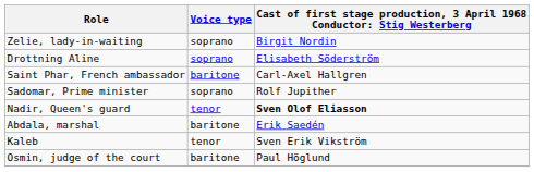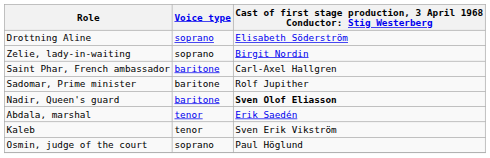 <table class="wikitable">
 <tr>
 <th>Role</th>
 <th><a href='#'>Voice type</a></th>
 <th>Cast of first stage production, 3 April 1968<br>Conductor: <a href='#'>Stig Westerberg</a></th>
 </tr>
 <tr>
+<td>Drottning Aline</td>
+<td><a href='#'>soprano</a></td>
+<td><a href='#'>Elisabeth Söderström</a></td>
+</tr>
+<tr>
 <td>Zelie, lady-in-waiting</td>
 <td>soprano</td>
 <td><a href='#'>Birgit Nordin</a></td>
-</tr>
-<tr>
-<td>Drottning Aline</td>
-<td><a href='#'>soprano</a></td>
-<td><a href='#'>Elisabeth Söderström</a></td>
 </tr>
 <tr>
 <td>Saint Phar, French ambassador</td>
 <td><a href='#'>baritone</a></td>
 <td>Carl-Axel Hallgren</td>
 </tr>
 <tr>
 <td>Sadomar, Prime minister</td>
-<td>soprano</td>
+<td>baritone</td>
 <td>Rolf Jupither</td>
 </tr>
 <tr>
 <td>Nadir, Queen's guard</td>
-<td><a href='#'>tenor</a></td>
+<td><a href='#'>baritone</a></td>
 <td><strong>Sven Olof Eliasson</strong></td>
 </tr>
 <tr>
 <td>Abdala, marshal</td>
-<td>baritone</td>
+<td><a href='#'>tenor</a></td>
 <td><a href='#'>Erik Saedén</a></td>
 </tr>
 <tr>
 <td>Kaleb</td>
 <td>tenor</td>
 <td>Sven Erik Vikström</td>
 </tr>
 <tr>
 <td>Osmin, judge of the court</td>
-<td>baritone</td>
+<td>soprano</td>
 <td>Paul Höglund</td>
 </tr>
 <tr>
 </tr>
 </table>
